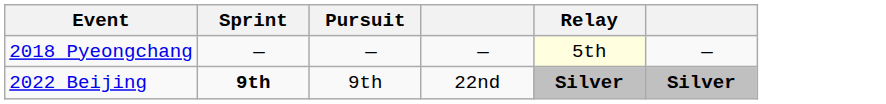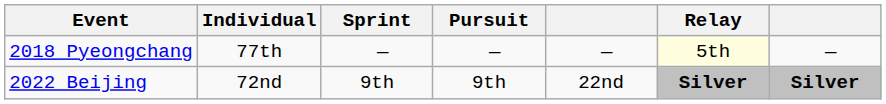 <table class="wikitable" style="text-align: center;">
 <tr>
 <th>Event</th>
+<th style="width:70px;">Individual</th>
 <th style="width:70px;">Sprint</th>
 <th style="width:70px;">Pursuit</th>
 <th style="width:70px;"></th>
 <th style="width:70px;">Relay</th>
 <th style="width:70px;"></th>
 </tr>
 <tr>
 <td align=left> <a href='#'>2018 Pyeongchang</a></td>
+<td>77th</td>
 <td> —</td>
 <td> —</td>
 <td> —</td>
 <td style="background: lightyellow;">5th</td>
 <td> —</td>
 </tr>
 <tr>
 <td align=left> <a href='#'>2022 Beijing</a></td>
-<td><strong>9th</strong></td>
+<td>72nd</td>
+<td>9th</td>
 <td>9th</td>
 <td>22nd</td>
 <td style="background:silver;"><strong>Silver</strong></td>
 <td style="background:silver;"><strong>Silver</strong></td>
 </tr>
 </table>
